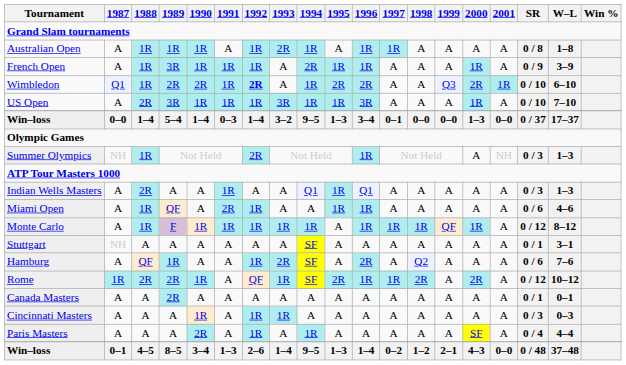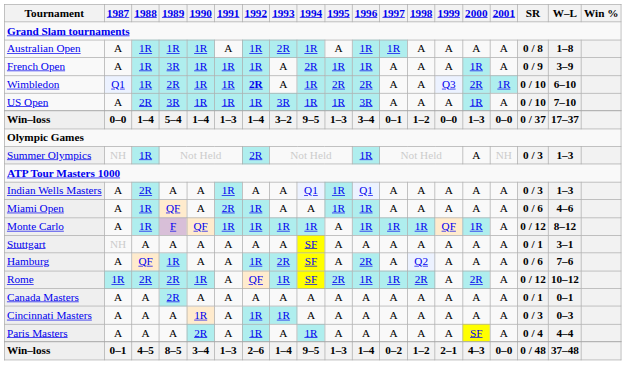 <table class=wikitable style=text-align:center>
 <tr>
 <th>Tournament</th>
 <th><a href='#'>1987</a></th>
 <th><a href='#'>1988</a></th>
 <th><a href='#'>1989</a></th>
 <th><a href='#'>1990</a></th>
 <th><a href='#'>1991</a></th>
 <th><a href='#'>1992</a></th>
 <th><a href='#'>1993</a></th>
 <th><a href='#'>1994</a></th>
 <th><a href='#'>1995</a></th>
 <th><a href='#'>1996</a></th>
 <th><a href='#'>1997</a></th>
 <th><a href='#'>1998</a></th>
 <th><a href='#'>1999</a></th>
 <th><a href='#'>2000</a></th>
 <th><a href='#'>2001</a></th>
 <th>SR</th>
 <th>W–L</th>
 <th>Win %</th>
 </tr>
 <tr>
 <td colspan=25 style=text-align:left><a href='#'><strong>Grand Slam tournaments</strong></a></td>
 </tr>
 <tr>
 <td align=left><a href='#'>Australian Open</a></td>
 <td>A</td>
 <td style=background:#afeeee><a href='#'>1R</a></td>
 <td style=background:#afeeee><a href='#'>1R</a></td>
 <td style=background:#afeeee><a href='#'>1R</a></td>
 <td>A</td>
 <td style=background:#afeeee><a href='#'>1R</a></td>
 <td style=background:#afeeee><a href='#'>2R</a></td>
 <td style=background:#afeeee><a href='#'>1R</a></td>
 <td>A</td>
 <td style=background:#afeeee><a href='#'>1R</a></td>
 <td style=background:#afeeee><a href='#'>1R</a></td>
 <td>A</td>
 <td>A</td>
 <td>A</td>
 <td>A</td>
 <th>0 / 8</th>
 <th>1–8</th>
 <th></th>
 </tr>
 <tr>
 <td align=left><a href='#'>French Open</a></td>
 <td>A</td>
 <td style=background:#afeeee><a href='#'>1R</a></td>
 <td style=background:#afeeee><a href='#'>3R</a></td>
 <td style=background:#afeeee><a href='#'>1R</a></td>
 <td style=background:#afeeee><a href='#'>1R</a></td>
 <td style=background:#afeeee><a href='#'>1R</a></td>
 <td>A</td>
 <td style=background:#afeeee><a href='#'>2R</a></td>
 <td style=background:#afeeee><a href='#'>1R</a></td>
 <td style=background:#afeeee><a href='#'>1R</a></td>
 <td>A</td>
 <td>A</td>
 <td>A</td>
 <td style=background:#afeeee><a href='#'>1R</a></td>
 <td>A</td>
 <th>0 / 9</th>
 <th>3–9</th>
 <th></th>
 </tr>
 <tr>
 <td align=left><a href='#'>Wimbledon</a></td>
 <td style=background:#ecf2ff><a href='#'>Q1</a></td>
 <td style=background:#afeeee><a href='#'>1R</a></td>
 <td style=background:#afeeee><a href='#'>2R</a></td>
-<td style=background:#afeeee><a href='#'>2R</a></td>
+<td style=background:#afeeee><a href='#'>1R</a></td>
 <td style=background:#afeeee><a href='#'>1R</a></td>
 <td style=background:#afeeee><strong><a href='#'>2R</a></strong></td>
 <td>A</td>
 <td style=background:#afeeee><a href='#'>1R</a></td>
 <td style=background:#afeeee><a href='#'>2R</a></td>
 <td style=background:#afeeee><a href='#'>2R</a></td>
 <td>A</td>
 <td>A</td>
 <td style=background:#ecf2ff><a href='#'>Q3</a></td>
 <td style=background:#afeeee><a href='#'>2R</a></td>
 <td style=background:#afeeee><a href='#'>1R</a></td>
 <th>0 / 10</th>
 <th>6–10</th>
 <th></th>
 </tr>
 <tr>
 <td align=left><a href='#'>US Open</a></td>
 <td>A</td>
 <td style=background:#afeeee><a href='#'>2R</a></td>
 <td style=background:#afeeee><a href='#'>3R</a></td>
 <td style=background:#afeeee><a href='#'>1R</a></td>
 <td style=background:#afeeee><a href='#'>1R</a></td>
 <td style=background:#afeeee><a href='#'>1R</a></td>
 <td style=background:#afeeee><a href='#'>3R</a></td>
 <td style=background:#afeeee><a href='#'>1R</a></td>
 <td style=background:#afeeee><a href='#'>1R</a></td>
 <td style=background:#afeeee><a href='#'>3R</a></td>
 <td>A</td>
 <td>A</td>
 <td>A</td>
 <td style=background:#afeeee><a href='#'>1R</a></td>
 <td>A</td>
 <th>0 / 10</th>
 <th>7–10</th>
 <th></th>
 </tr>
 <tr>
 </tr>
 <tr style=font-weight:bold;background:#efefef>
 <td style=text-align:left>Win–loss</td>
 <th>0–0</th>
 <th>1–4</th>
 <th>5–4</th>
 <th>1–4</th>
-<th>0–3</th>
+<th>1–3</th>
 <th>1–4</th>
 <th>3–2</th>
 <th>9–5</th>
 <th>1–3</th>
 <th>3–4</th>
 <th>0–1</th>
-<th>0–0</th>
+<th>1–2</th>
 <th>0–0</th>
 <th>1–3</th>
 <th>0–0</th>
 <th>0 / 37</th>
 <th>17–37</th>
 <th></th>
 </tr>
 <tr>
 <td colspan=22 align=left><strong>Olympic Games</strong></td>
 </tr>
 <tr>
 <td style=background:#EFEFEF align=left><a href='#'>Summer Olympics</a></td>
 <td colspan=1 style=color:#cccccc>NH</td>
 <td style=background:#afeeee><a href='#'>1R</a></td>
 <td colspan=3 style=color:#cccccc>Not Held</td>
 <td style=background:#afeeee><a href='#'>2R</a></td>
 <td colspan=3 style=color:#cccccc>Not Held</td>
 <td style=background:#afeeee><a href='#'>1R</a></td>
 <td colspan=3 style=color:#cccccc>Not Held</td>
 <td>A</td>
 <td colspan=1 style=color:#cccccc>NH</td>
 <th>0 / 3</th>
 <th>1–3</th>
 <th></th>
 </tr>
 <tr>
 <td colspan=25 style=text-align:left><strong><a href='#'>ATP Tour Masters 1000</a></strong></td>
 </tr>
 <tr>
 <td bgcolor=efefef align=left><a href='#'>Indian Wells Masters</a></td>
 <td>A</td>
 <td bgcolor=afeeee><a href='#'>2R</a></td>
 <td>A</td>
 <td>A</td>
 <td bgcolor=afeeee><a href='#'>1R</a></td>
 <td>A</td>
 <td>A</td>
 <td bgcolor=ecf2ff><a href='#'>Q1</a></td>
 <td bgcolor=afeeee><a href='#'>1R</a></td>
 <td bgcolor=ecf2ff><a href='#'>Q1</a></td>
 <td>A</td>
 <td>A</td>
 <td>A</td>
 <td>A</td>
 <td>A</td>
 <th>0 / 3</th>
 <th>1–3</th>
 <th></th>
 </tr>
 <tr>
 <td bgcolor=efefef align=left><a href='#'>Miami Open</a></td>
 <td>A</td>
 <td bgcolor=afeeee><a href='#'>1R</a></td>
 <td bgcolor=ffebcd><a href='#'>QF</a></td>
 <td>A</td>
 <td bgcolor=afeeee><a href='#'>2R</a></td>
 <td bgcolor=afeeee><a href='#'>1R</a></td>
 <td>A</td>
 <td>A</td>
 <td bgcolor=afeeee><a href='#'>1R</a></td>
 <td bgcolor=afeeee><a href='#'>1R</a></td>
 <td>A</td>
 <td>A</td>
 <td>A</td>
 <td>A</td>
 <td>A</td>
 <th>0 / 6</th>
 <th>4–6</th>
 <th></th>
 </tr>
 <tr>
 <td bgcolor=efefef align=left><a href='#'>Monte Carlo</a></td>
 <td>A</td>
 <td bgcolor=afeeee><a href='#'>1R</a></td>
 <td bgcolor=thistle><a href='#'>F</a></td>
-<td bgcolor=ffebcd><a href='#'>1R</a></td>
+<td bgcolor=ffebcd><a href='#'>QF</a></td>
 <td bgcolor=afeeee><a href='#'>1R</a></td>
 <td bgcolor=afeeee><a href='#'>1R</a></td>
 <td bgcolor=afeeee><a href='#'>1R</a></td>
 <td bgcolor=afeeee><a href='#'>1R</a></td>
 <td>A</td>
 <td bgcolor=afeeee><a href='#'>1R</a></td>
 <td bgcolor=afeeee><a href='#'>1R</a></td>
 <td bgcolor=afeeee><a href='#'>1R</a></td>
 <td bgcolor=ffebcd><a href='#'>QF</a></td>
 <td bgcolor=afeeee><a href='#'>1R</a></td>
 <td>A</td>
 <th>0 / 12</th>
 <th>8–12</th>
 <th></th>
 </tr>
 <tr>
 <td bgcolor=efefef align=left><a href='#'>Stuttgart</a></td>
 <td colspan=1 style=color:#cccccc>NH</td>
 <td>A</td>
 <td>A</td>
 <td>A</td>
 <td>A</td>
 <td>A</td>
 <td>A</td>
 <td bgcolor=yellow><a href='#'>SF</a></td>
 <td>A</td>
 <td>A</td>
 <td>A</td>
 <td>A</td>
 <td>A</td>
 <td>A</td>
 <td>A</td>
 <th>0 / 1</th>
 <th>3–1</th>
 <th></th>
 </tr>
 <tr>
 <td bgcolor=efefef align=left><a href='#'>Hamburg</a></td>
 <td>A</td>
 <td bgcolor=ffebcd><a href='#'>QF</a></td>
 <td bgcolor=afeeee><a href='#'>1R</a></td>
 <td>A</td>
 <td>A</td>
 <td bgcolor=afeeee><a href='#'>1R</a></td>
 <td bgcolor=afeeee><a href='#'>2R</a></td>
 <td bgcolor=yellow><a href='#'>SF</a></td>
 <td>A</td>
 <td bgcolor=afeeee><a href='#'>2R</a></td>
 <td>A</td>
 <td bgcolor=ecf2ff><a href='#'>Q2</a></td>
 <td>A</td>
 <td>A</td>
 <td>A</td>
 <th>0 / 6</th>
 <th>7–6</th>
 <th></th>
 </tr>
 <tr>
 <td bgcolor=efefef align=left><a href='#'>Rome</a></td>
 <td bgcolor=afeeee><a href='#'>1R</a></td>
 <td bgcolor=afeeee><a href='#'>2R</a></td>
 <td bgcolor=afeeee><a href='#'>2R</a></td>
 <td bgcolor=afeeee><a href='#'>1R</a></td>
 <td>A</td>
 <td bgcolor=ffebcd><a href='#'>QF</a></td>
 <td bgcolor=afeeee><a href='#'>1R</a></td>
 <td bgcolor=yellow><a href='#'>SF</a></td>
 <td bgcolor=afeeee><a href='#'>2R</a></td>
 <td bgcolor=afeeee><a href='#'>1R</a></td>
 <td bgcolor=afeeee><a href='#'>1R</a></td>
 <td bgcolor=afeeee><a href='#'>2R</a></td>
 <td>A</td>
 <td bgcolor=afeeee><a href='#'>2R</a></td>
 <td>A</td>
 <th>0 / 12</th>
 <th>10–12</th>
 <th></th>
 </tr>
 <tr>
 <td bgcolor=efefef align=left><a href='#'>Canada Masters</a></td>
 <td>A</td>
 <td>A</td>
 <td bgcolor=afeeee><a href='#'>2R</a></td>
 <td>A</td>
 <td>A</td>
 <td>A</td>
 <td>A</td>
 <td>A</td>
 <td>A</td>
 <td>A</td>
 <td>A</td>
 <td>A</td>
 <td>A</td>
 <td>A</td>
 <td>A</td>
 <th>0 / 1</th>
 <th>0–1</th>
 <th></th>
 </tr>
 <tr>
 <td bgcolor=efefef align=left><a href='#'>Cincinnati Masters</a></td>
 <td>A</td>
 <td>A</td>
 <td>A</td>
 <td bgcolor=ffebcd><a href='#'>1R</a></td>
 <td>A</td>
 <td bgcolor=afeeee><a href='#'>1R</a></td>
 <td bgcolor=afeeee><a href='#'>1R</a></td>
 <td>A</td>
 <td>A</td>
 <td>A</td>
 <td>A</td>
 <td>A</td>
 <td>A</td>
 <td>A</td>
 <td>A</td>
 <th>0 / 3</th>
 <th>0–3</th>
 <th></th>
 </tr>
 <tr>
 <td bgcolor=efefef align=left><a href='#'>Paris Masters</a></td>
 <td>A</td>
 <td>A</td>
 <td>A</td>
 <td bgcolor=afeeee><a href='#'>2R</a></td>
 <td>A</td>
 <td bgcolor=afeeee><a href='#'>1R</a></td>
 <td>A</td>
 <td bgcolor=afeeee><a href='#'>1R</a></td>
 <td>A</td>
 <td>A</td>
 <td>A</td>
 <td>A</td>
 <td>A</td>
 <td bgcolor=yellow><a href='#'>SF</a></td>
 <td>A</td>
 <th>0 / 4</th>
 <th>4–4</th>
 <th></th>
 </tr>
 <tr>
 </tr>
 <tr style=font-weight:bold;background:#efefef>
 <td style=text-align:left>Win–loss</td>
 <th>0–1</th>
 <th>4–5</th>
 <th>8–5</th>
 <th>3–4</th>
 <th>1–3</th>
 <th>2–6</th>
 <th>1–4</th>
 <th>9–5</th>
 <th>1–3</th>
 <th>1–4</th>
 <th>0–2</th>
 <th>1–2</th>
 <th>2–1</th>
 <th>4–3</th>
 <th>0–0</th>
 <th>0 / 48</th>
 <th>37–48</th>
 <th></th>
 </tr>
 </table>
